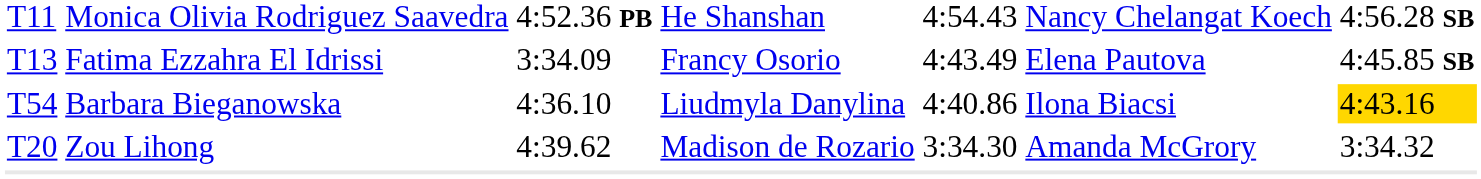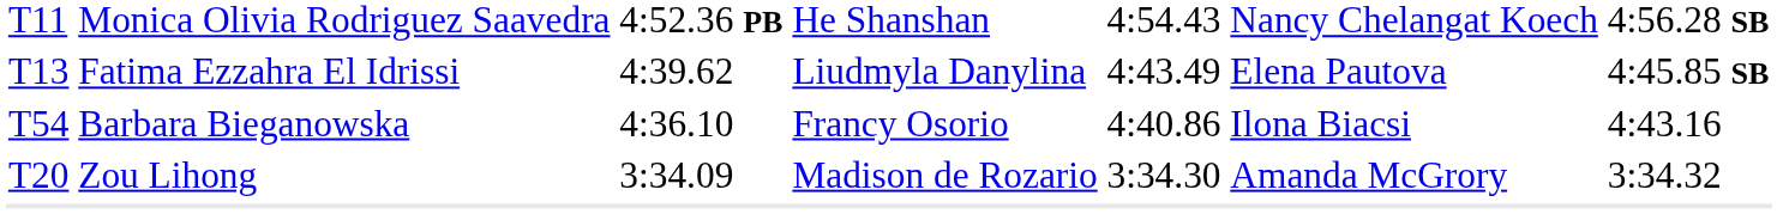 <table>
 <tr>
 <td><a href='#'>T11</a><br></td>
 <td><a href='#'>Monica Olivia Rodriguez Saavedra</a><br></td>
 <td>4:52.36 <small><strong>PB</strong></small></td>
 <td><a href='#'>He Shanshan</a><br></td>
 <td>4:54.43</td>
 <td><a href='#'>Nancy Chelangat Koech</a><br></td>
 <td>4:56.28 <small><strong>SB</strong></small></td>
 </tr>
 <tr>
 <td><a href='#'>T13</a><br></td>
 <td><a href='#'>Fatima Ezzahra El Idrissi</a><br></td>
-<td>3:34.09</td>
-<td><a href='#'>Francy Osorio</a><br></td>
+<td>4:39.62</td>
+<td><a href='#'>Liudmyla Danylina</a><br></td>
 <td>4:43.49</td>
 <td><a href='#'>Elena Pautova</a><br></td>
 <td>4:45.85 <small><strong>SB</strong></small></td>
 </tr>
 <tr>
 <td><a href='#'>T54</a><br></td>
 <td><a href='#'>Barbara Bieganowska</a><br></td>
 <td>4:36.10</td>
-<td><a href='#'>Liudmyla Danylina</a><br></td>
+<td><a href='#'>Francy Osorio</a><br></td>
 <td>4:40.86</td>
 <td><a href='#'>Ilona Biacsi</a><br></td>
-<td style="background: gold;">4:43.16</td>
+<td>4:43.16</td>
 </tr>
 <tr>
 <td><a href='#'>T20</a><br></td>
 <td><a href='#'>Zou Lihong</a><br></td>
-<td>4:39.62</td>
+<td>3:34.09</td>
 <td><a href='#'>Madison de Rozario</a><br></td>
 <td>3:34.30</td>
 <td><a href='#'>Amanda McGrory</a><br></td>
 <td>3:34.32</td>
 </tr>
 <tr bgcolor= e8e8e8>
 <td colspan=7></td>
 </tr>
 </table>
